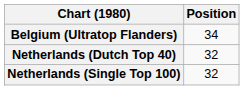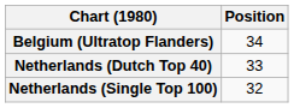 <table class="wikitable plainrowheaders sortable">
 <tr>
 <th scope="col">Chart (1980)</th>
 <th scope="col">Position</th>
 </tr>
 <tr>
 <th scope="row">Belgium (Ultratop Flanders)</th>
 <td style="text-align:center;">34</td>
 </tr>
 <tr>
 <th scope="row">Netherlands (Dutch Top 40)</th>
-<td style="text-align:center;">32</td>
+<td style="text-align:center;">33</td>
 </tr>
 <tr>
 <th scope="row">Netherlands (Single Top 100)</th>
 <td style="text-align:center;">32</td>
 </tr>
 </table>
